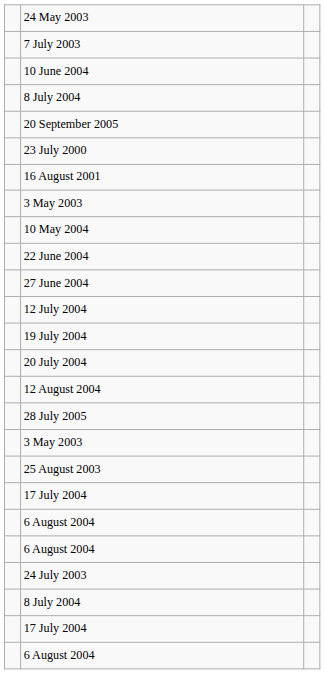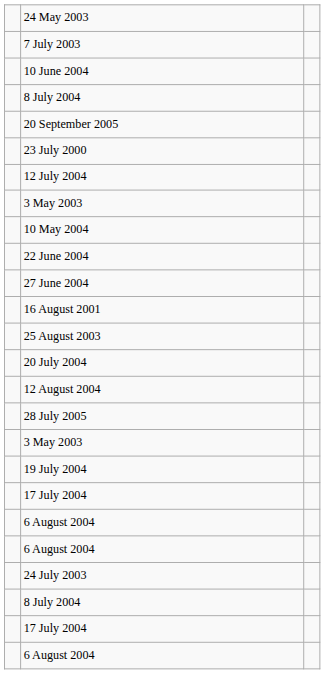 <table class="wikitable" style="font-size: 80%; float: left; width: 26em; margin-right: 1em; height: 700px">
 <tr>
 <td></td>
 <td>24 May 2003</td>
 <td></td>
 </tr>
 <tr>
 <td></td>
 <td>7 July 2003</td>
 <td></td>
 </tr>
 <tr>
 <td></td>
 <td>10 June 2004</td>
 <td></td>
 </tr>
 <tr>
 <td></td>
 <td>8 July 2004</td>
 <td></td>
 </tr>
 <tr>
 <td></td>
 <td>20 September 2005</td>
 <td></td>
 </tr>
 <tr>
 <td></td>
 <td>23 July 2000</td>
 <td></td>
 </tr>
 <tr>
 <td></td>
-<td>16 August 2001</td>
+<td>12 July 2004</td>
 <td></td>
 </tr>
 <tr>
 <td></td>
 <td>3 May 2003</td>
 <td></td>
 </tr>
 <tr>
 <td></td>
 <td>10 May 2004</td>
 <td></td>
 </tr>
 <tr>
 <td></td>
 <td>22 June 2004</td>
 <td></td>
 </tr>
 <tr>
 <td></td>
 <td>27 June 2004</td>
 <td></td>
 </tr>
 <tr>
 <td></td>
-<td>12 July 2004</td>
+<td>16 August 2001</td>
 <td></td>
 </tr>
 <tr>
 <td></td>
-<td>19 July 2004</td>
+<td>25 August 2003</td>
 <td></td>
 </tr>
 <tr>
 <td></td>
 <td>20 July 2004</td>
 <td></td>
 </tr>
 <tr>
 <td></td>
 <td>12 August 2004</td>
 <td></td>
 </tr>
 <tr>
 <td></td>
 <td>28 July 2005</td>
 <td></td>
 </tr>
 <tr>
 <td></td>
 <td>3 May 2003</td>
 <td></td>
 </tr>
 <tr>
 <td></td>
-<td>25 August 2003</td>
+<td>19 July 2004</td>
 <td></td>
 </tr>
 <tr>
 <td></td>
 <td>17 July 2004</td>
 <td></td>
 </tr>
 <tr>
 <td></td>
 <td>6 August 2004</td>
 <td></td>
 </tr>
 <tr>
 <td></td>
 <td>6 August 2004</td>
 <td></td>
 </tr>
 <tr>
 <td></td>
 <td>24 July 2003</td>
 <td></td>
 </tr>
 <tr>
 <td></td>
 <td>8 July 2004</td>
 <td></td>
 </tr>
 <tr>
 <td></td>
 <td>17 July 2004</td>
 <td></td>
 </tr>
 <tr>
 <td></td>
 <td>6 August 2004</td>
 <td></td>
 </tr>
 </table>
